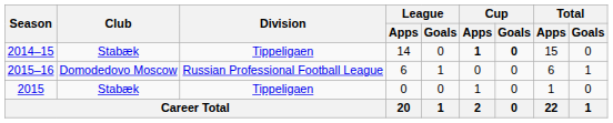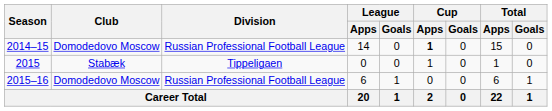 <table class="wikitable" style="text-align: center;">
 <tr>
 <th rowspan="2">Season</th>
 <th rowspan="2">Club</th>
 <th rowspan="2">Division</th>
 <th colspan="2">League</th>
 <th colspan="2">Cup</th>
 <th colspan="2">Total</th>
 </tr>
 <tr>
 <th>Apps</th>
 <th>Goals</th>
 <th>Apps</th>
 <th>Goals</th>
 <th>Apps</th>
 <th>Goals</th>
 </tr>
 <tr>
 <td><a href='#'>2014–15</a></td>
-<td rowspan="1" valign="center"><a href='#'>Stabæk</a></td>
-<td rowspan="1" valign="center"><a href='#'>Tippeligaen</a></td>
+<td rowspan="1" valign="center"><a href='#'>Domodedovo Moscow</a></td>
+<td rowspan="1" valign="center"><a href='#'>Russian Professional Football League</a></td>
 <td>14</td>
 <td>0</td>
 <td><strong>1</strong></td>
-<td><strong>0</strong></td>
+<td>0</td>
 <td>15</td>
+<td>0</td>
+</tr>
+<tr>
+<td><a href='#'>2015</a></td>
+<td rowspan="1" valign="center"><a href='#'>Stabæk</a></td>
+<td rowspan="1" valign="center"><a href='#'>Tippeligaen</a></td>
+<td>0</td>
+<td>0</td>
+<td>1</td>
+<td>0</td>
+<td>1</td>
 <td>0</td>
 </tr>
 <tr>
 <td><a href='#'>2015–16</a></td>
 <td rowspan="1" valign="center"><a href='#'>Domodedovo Moscow</a></td>
 <td rowspan="1" valign="center"><a href='#'>Russian Professional Football League</a></td>
 <td>6</td>
 <td>1</td>
 <td>0</td>
 <td>0</td>
 <td>6</td>
 <td>1</td>
 </tr>
 <tr>
-<td><a href='#'>2015</a></td>
-<td rowspan="1" valign="center"><a href='#'>Stabæk</a></td>
-<td rowspan="1" valign="center"><a href='#'>Tippeligaen</a></td>
-<td>0</td>
-<td>0</td>
-<td>1</td>
-<td>0</td>
-<td>1</td>
-<td>0</td>
-</tr>
-<tr>
 <th colspan="3">Career Total</th>
 <th>20</th>
 <th>1</th>
 <th>2</th>
 <th>0</th>
 <th>22</th>
 <th>1</th>
 </tr>
 </table>
